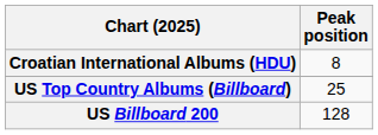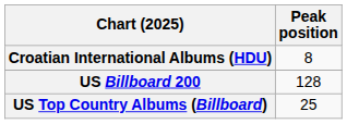 <table class="wikitable sortable plainrowheaders" style="text-align:center">
 <tr>
 <th scope="col">Chart (2025)</th>
 <th scope="col">Peak<br>position</th>
 </tr>
 <tr>
 <th scope="row">Croatian International Albums (<a href='#'>HDU</a>)</th>
 <td>8</td>
 </tr>
 <tr>
 </tr>
 <tr>
 </tr>
 <tr>
+<th scope="row">US <a href='#'><em>Billboard</em> 200</a></th>
+<td>128</td>
+</tr>
+<tr>
 <th scope="row">US <a href='#'>Top Country Albums</a> (<em><a href='#'>Billboard</a></em>)</th>
 <td>25</td>
 </tr>
-<tr>
-<th scope="row">US <a href='#'><em>Billboard</em> 200</a></th>
-<td>128</td>
-</tr>
 </table>
